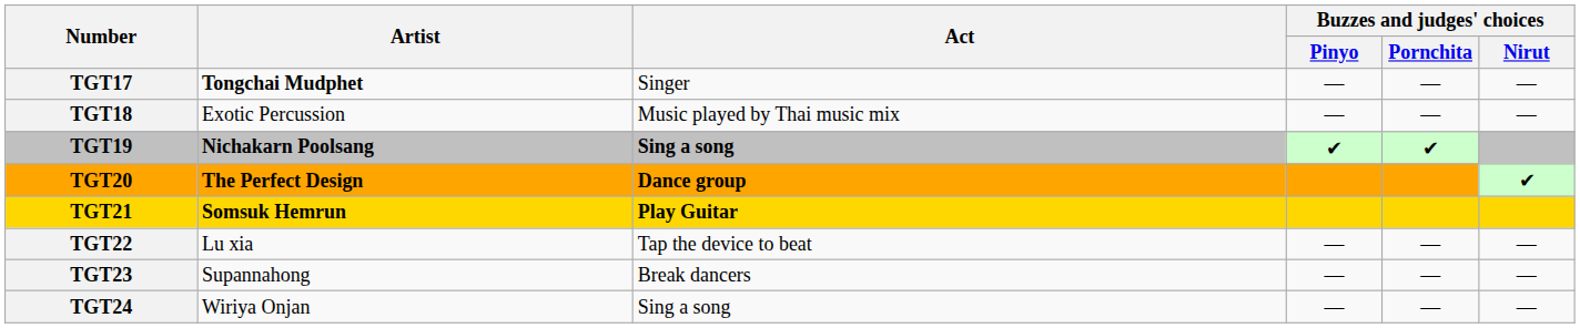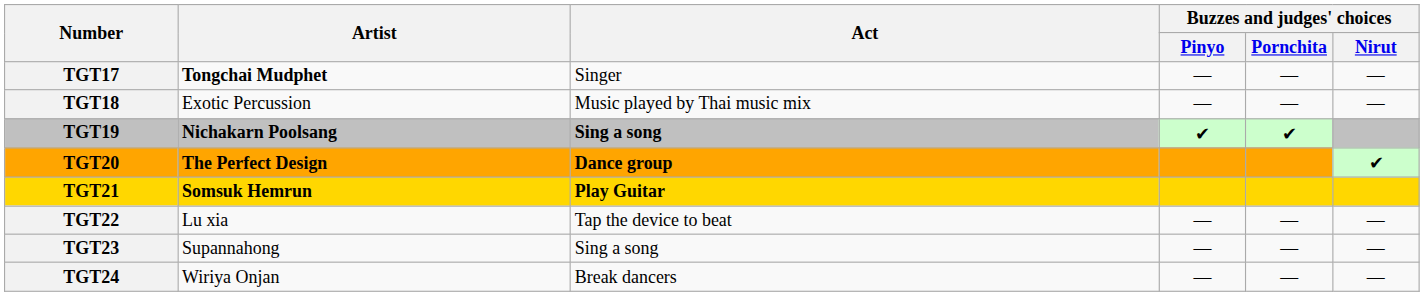 <table class="wikitable" width="100%">
 <tr>
 <th rowspan=2>Number</th>
 <th rowspan=2>Artist</th>
 <th rowspan=2>Act</th>
 <th colspan="3">Buzzes and judges' choices</th>
 </tr>
 <tr>
 <th width="70"><a href='#'>Pinyo</a></th>
 <th width="70"><a href='#'>Pornchita</a></th>
 <th width="70"><a href='#'>Nirut</a></th>
 </tr>
 <tr>
 <th>TGT17</th>
 <td><strong>Tongchai Mudphet</strong></td>
 <td>Singer</td>
 <td align="center">—</td>
 <td align="center">—</td>
 <td align="center">—</td>
 </tr>
 <tr>
 <th>TGT18</th>
 <td>Exotic Percussion</td>
 <td>Music played by Thai music mix</td>
 <td align="center">—</td>
 <td align="center">—</td>
 <td align="center">—</td>
 </tr>
 <tr>
 <th style="background-color:silver">TGT19</th>
 <td style="background-color:silver"><strong>Nichakarn Poolsang</strong></td>
 <td style="background-color:silver"><strong>Sing a song</strong></td>
 <td style="background-color:#CFC;text-align:center">✔</td>
 <td style="background-color:#CFC;text-align:center">✔</td>
 <td style="background-color:silver" align="center"></td>
 </tr>
 <tr>
 <th style="background:orange;">TGT20</th>
 <td style="background:orange;"><strong>The Perfect Design</strong></td>
 <td style="background:orange;"><strong>Dance group</strong></td>
 <td style="background:orange;" align="center"></td>
 <td style="background:orange;" align="center"></td>
 <td style="background-color:#CFC;text-align:center">✔</td>
 </tr>
 <tr>
 <th style="background:gold;">TGT21</th>
 <td style="background:gold;"><strong>Somsuk Hemrun</strong></td>
 <td style="background:gold;"><strong>Play Guitar</strong></td>
 <td style="background:gold;"></td>
 <td style="background:gold;"></td>
 <td style="background:gold;"></td>
 </tr>
 <tr>
 <th>TGT22</th>
 <td>Lu xia</td>
 <td>Tap the device to beat</td>
 <td align="center">—</td>
 <td align="center">—</td>
 <td align="center">—</td>
 </tr>
 <tr>
 <th>TGT23</th>
 <td>Supannahong</td>
-<td>Break dancers</td>
+<td>Sing a song</td>
 <td align="center">—</td>
 <td align="center">—</td>
 <td align="center">—</td>
 </tr>
 <tr>
 <th>TGT24</th>
 <td>Wiriya Onjan</td>
-<td>Sing a song</td>
+<td>Break dancers</td>
 <td align="center">—</td>
 <td align="center">—</td>
 <td align="center">—</td>
 </tr>
 </table>
